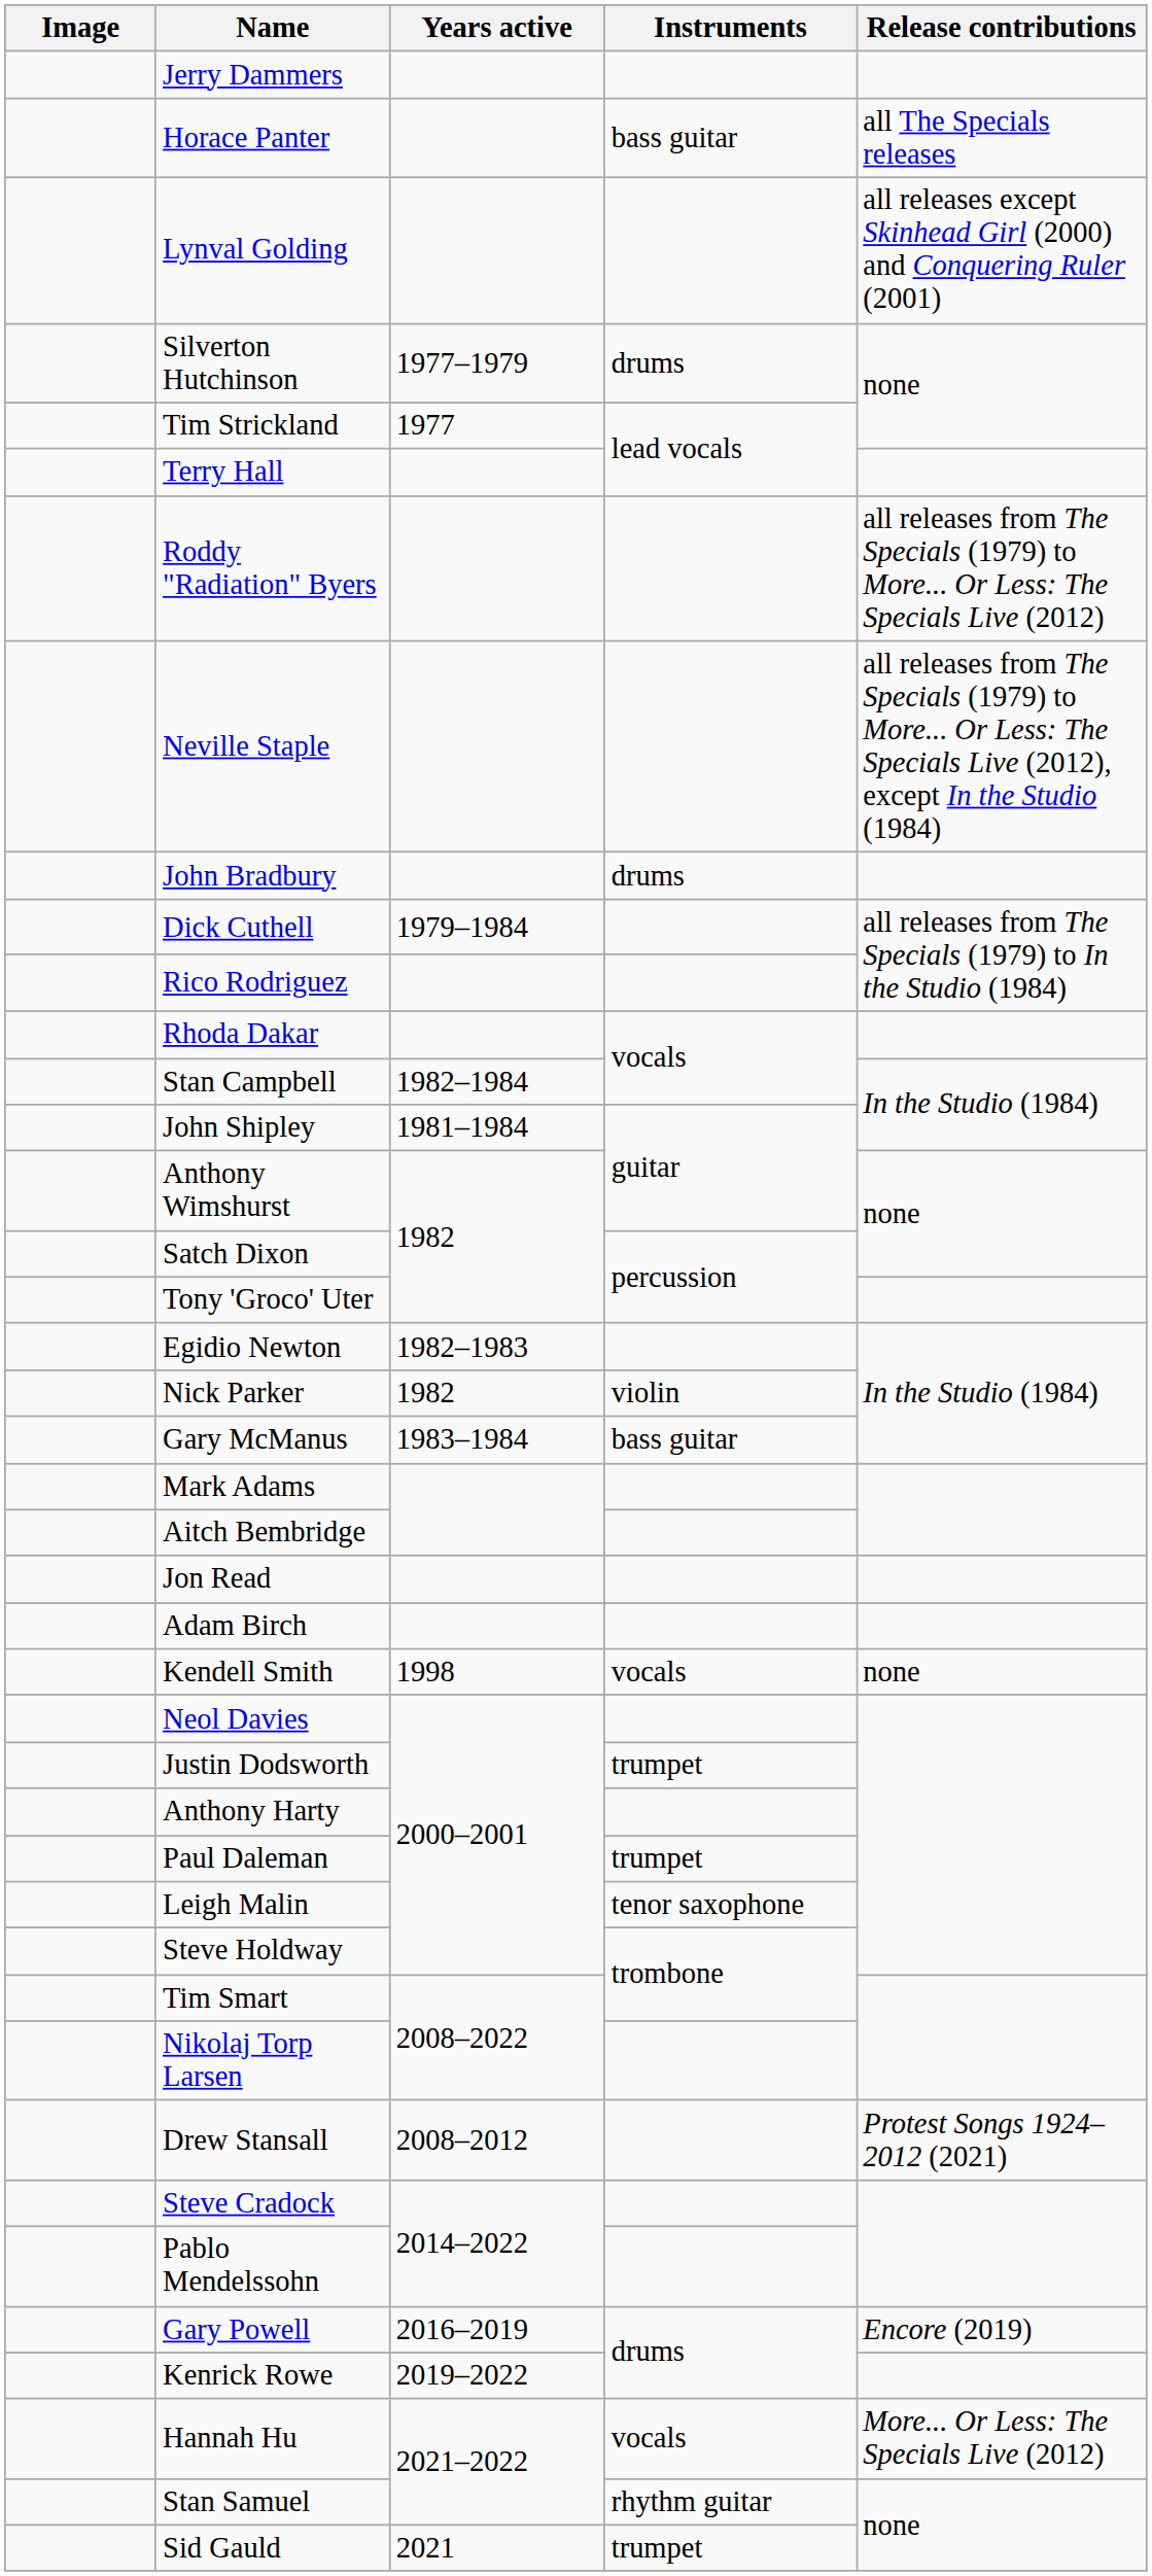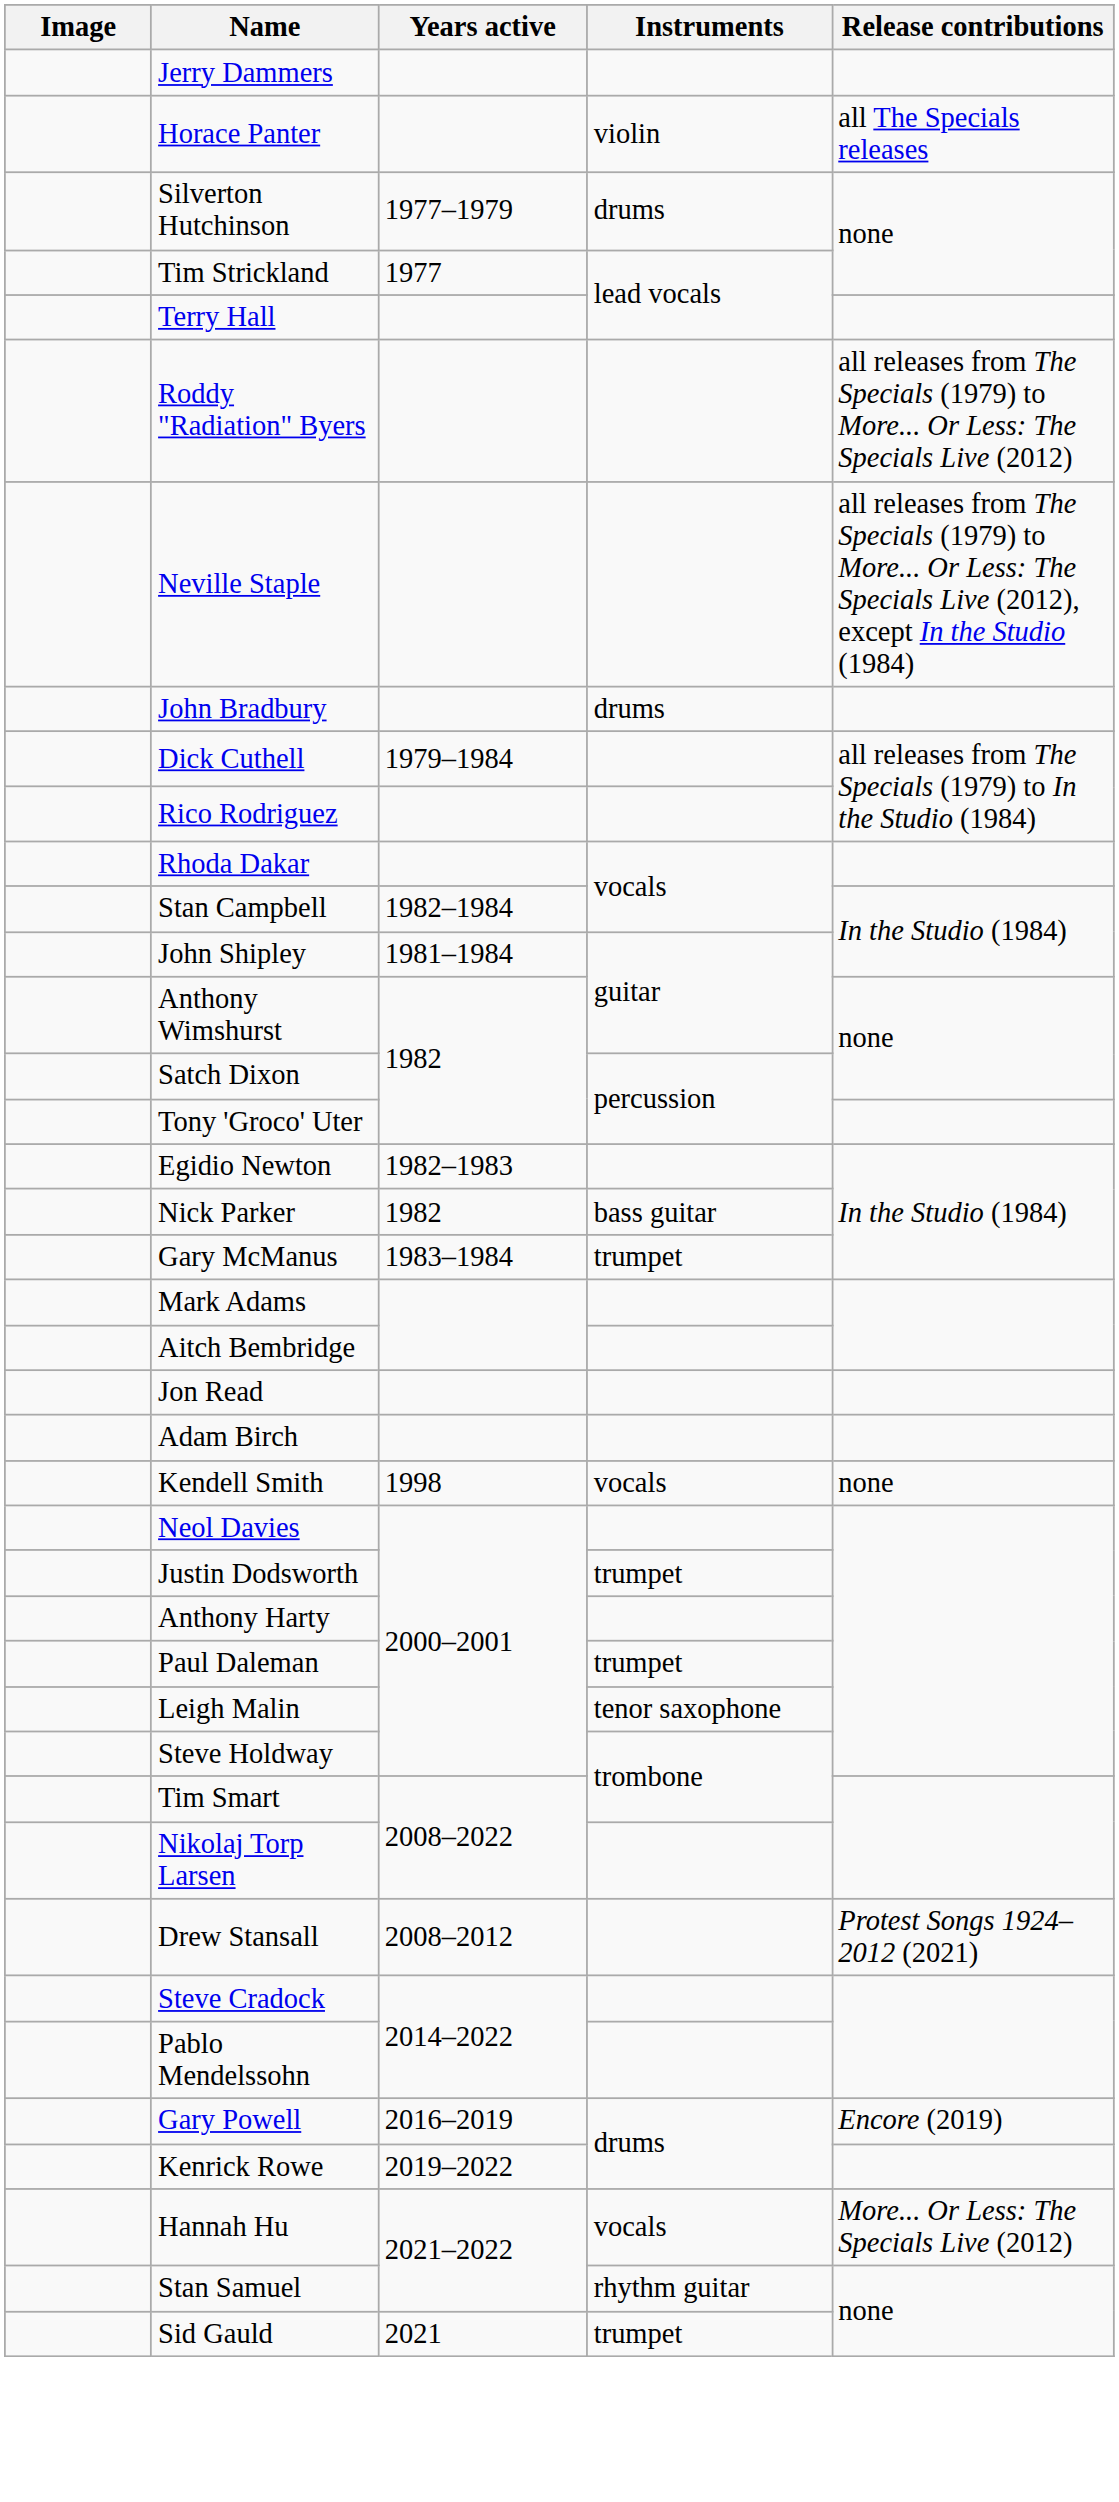 <table class="wikitable" border="1" width="100%">
 <tr>
 <th width="75">Image</th>
 <th width="120">Name</th>
 <th width="110">Years active</th>
 <th width="130">Instruments</th>
 <th>Release contributions</th>
 </tr>
 <tr>
 <td></td>
 <td><a href='#'>Jerry Dammers</a></td>
 <td></td>
 <td></td>
 <td></td>
 </tr>
 <tr>
 <td></td>
 <td><a href='#'>Horace Panter</a></td>
 <td></td>
-<td>bass guitar</td>
+<td>violin</td>
 <td>all <a href='#'>The Specials releases</a></td>
-</tr>
-<tr>
-<td></td>
-<td><a href='#'>Lynval Golding</a></td>
-<td></td>
-<td></td>
-<td>all releases except <em><a href='#'>Skinhead Girl</a></em> (2000) and <em><a href='#'>Conquering Ruler</a></em> (2001)</td>
 </tr>
 <tr>
 <td></td>
 <td>Silverton Hutchinson</td>
 <td>1977–1979</td>
 <td>drums</td>
 <td rowspan="2">none</td>
 </tr>
 <tr>
 <td></td>
 <td>Tim Strickland</td>
 <td>1977</td>
 <td rowspan="2">lead vocals</td>
 </tr>
 <tr>
 <td></td>
 <td><a href='#'>Terry Hall</a></td>
 <td></td>
 <td></td>
 </tr>
 <tr>
 <td></td>
 <td><a href='#'>Roddy "Radiation" Byers</a></td>
 <td></td>
 <td></td>
 <td>all releases from <em>The Specials</em> (1979) to <em>More... Or Less: The Specials Live</em> (2012)</td>
 </tr>
 <tr>
 <td></td>
 <td><a href='#'>Neville Staple</a></td>
 <td></td>
 <td></td>
 <td>all releases from <em>The Specials</em> (1979) to <em>More... Or Less: The Specials Live</em> (2012), except <em><a href='#'>In the Studio</a></em> (1984)</td>
 </tr>
 <tr>
 <td></td>
 <td><a href='#'>John Bradbury</a></td>
 <td></td>
 <td>drums</td>
 <td></td>
 </tr>
 <tr>
 <td></td>
 <td><a href='#'>Dick Cuthell</a></td>
 <td>1979–1984</td>
 <td></td>
 <td rowspan="2">all releases from <em>The Specials</em> (1979) to <em>In the Studio</em> (1984)</td>
 </tr>
 <tr>
 <td></td>
 <td><a href='#'>Rico Rodriguez</a></td>
 <td></td>
 <td></td>
 </tr>
 <tr>
 <td></td>
 <td><a href='#'>Rhoda Dakar</a></td>
 <td></td>
 <td rowspan="2">vocals</td>
 <td></td>
 </tr>
 <tr>
 <td></td>
 <td>Stan Campbell</td>
 <td>1982–1984</td>
 <td rowspan="2"><em>In the Studio</em> (1984)</td>
 </tr>
 <tr>
 <td></td>
 <td>John Shipley</td>
 <td>1981–1984</td>
 <td rowspan="2">guitar</td>
 </tr>
 <tr>
 <td></td>
 <td>Anthony Wimshurst</td>
 <td rowspan="3">1982</td>
 <td rowspan="2">none</td>
 </tr>
 <tr>
 <td></td>
 <td>Satch Dixon</td>
 <td rowspan="2">percussion</td>
 </tr>
 <tr>
 <td></td>
 <td>Tony 'Groco' Uter</td>
 <td></td>
 </tr>
 <tr>
 <td></td>
 <td>Egidio Newton</td>
 <td>1982–1983</td>
 <td></td>
 <td rowspan="3"><em>In the Studio</em> (1984)</td>
 </tr>
 <tr>
 <td></td>
 <td>Nick Parker</td>
 <td>1982</td>
-<td>violin</td>
+<td>bass guitar</td>
 </tr>
 <tr>
 <td></td>
 <td>Gary McManus</td>
 <td>1983–1984</td>
-<td>bass guitar</td>
+<td>trumpet</td>
 </tr>
 <tr>
 <td></td>
 <td>Mark Adams</td>
 <td rowspan="2"></td>
 <td></td>
 <td rowspan="2"></td>
 </tr>
 <tr>
 <td></td>
 <td>Aitch Bembridge</td>
 <td></td>
 </tr>
 <tr>
 <td></td>
 <td>Jon Read</td>
 <td></td>
 <td></td>
 <td></td>
 </tr>
 <tr>
 <td></td>
 <td>Adam Birch</td>
 <td></td>
 <td></td>
 <td></td>
 </tr>
 <tr>
 <td></td>
 <td>Kendell Smith</td>
 <td>1998</td>
 <td>vocals</td>
 <td>none</td>
 </tr>
 <tr>
 <td></td>
 <td><a href='#'>Neol Davies</a></td>
 <td rowspan="6">2000–2001</td>
 <td></td>
 <td rowspan="6"></td>
 </tr>
 <tr>
 <td></td>
 <td>Justin Dodsworth</td>
 <td>trumpet</td>
 </tr>
 <tr>
 <td></td>
 <td>Anthony Harty</td>
 <td></td>
 </tr>
 <tr>
 <td></td>
 <td>Paul Daleman</td>
 <td>trumpet</td>
 </tr>
 <tr>
 <td></td>
 <td>Leigh Malin</td>
 <td>tenor saxophone</td>
 </tr>
 <tr>
 <td></td>
 <td>Steve Holdway</td>
 <td rowspan="2">trombone</td>
 </tr>
 <tr>
 <td></td>
 <td>Tim Smart</td>
 <td rowspan="2">2008–2022</td>
 <td rowspan="2"></td>
 </tr>
 <tr>
 <td></td>
 <td><a href='#'>Nikolaj Torp Larsen</a></td>
 <td></td>
 </tr>
 <tr>
 <td></td>
 <td>Drew Stansall</td>
 <td>2008–2012</td>
 <td></td>
 <td><em>Protest Songs 1924–2012</em> (2021)</td>
 </tr>
 <tr>
 <td></td>
 <td><a href='#'>Steve Cradock</a></td>
 <td rowspan="2">2014–2022</td>
 <td></td>
 <td rowspan="2"></td>
 </tr>
 <tr>
 <td></td>
 <td>Pablo Mendelssohn</td>
 <td></td>
 </tr>
 <tr>
 <td></td>
 <td><a href='#'>Gary Powell</a></td>
 <td>2016–2019</td>
 <td rowspan="2">drums</td>
 <td><em>Encore</em> (2019) </td>
 </tr>
 <tr>
 <td></td>
 <td>Kenrick Rowe</td>
 <td>2019–2022</td>
 <td></td>
 </tr>
 <tr>
 <td></td>
 <td>Hannah Hu</td>
 <td rowspan="2">2021–2022</td>
 <td>vocals</td>
 <td><em>More... Or Less: The Specials Live</em> (2012)</td>
 </tr>
 <tr>
 <td></td>
 <td>Stan Samuel</td>
 <td>rhythm guitar</td>
 <td rowspan="2">none</td>
 </tr>
 <tr>
 <td></td>
 <td>Sid Gauld</td>
 <td>2021</td>
 <td>trumpet</td>
 </tr>
 </table>
